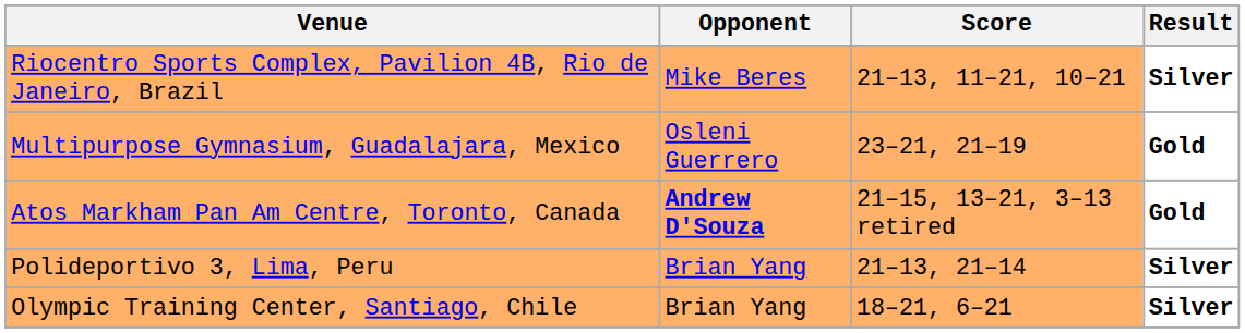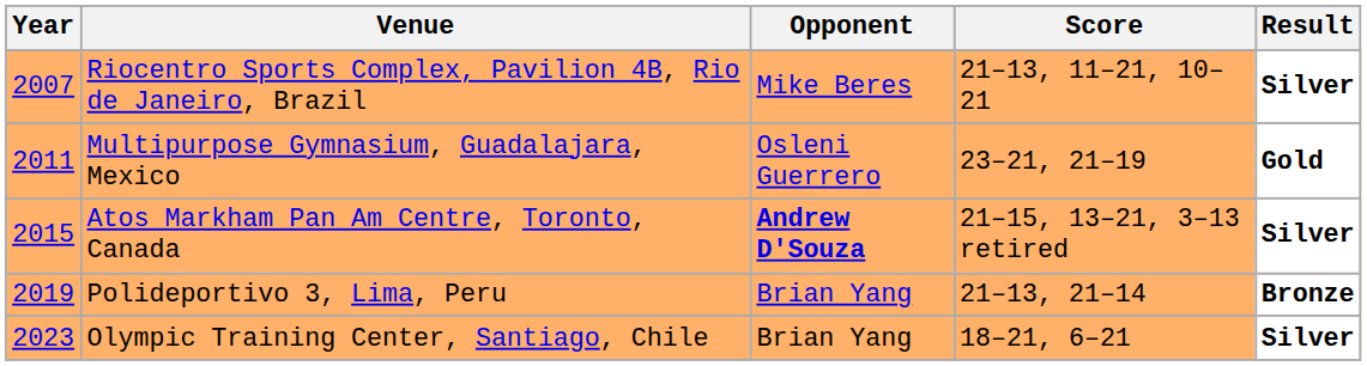 <table class="sortable wikitable" style="font-size: 90%;">
 <tr>
+<th>Year</th>
 <th>Venue</th>
 <th>Opponent</th>
 <th>Score</th>
 <th>Result</th>
 </tr>
 <tr style="background:#FFB069">
+<td align="center"><a href='#'>2007</a></td>
 <td align="left"><a href='#'>Riocentro Sports Complex, Pavilion 4B</a>, <a href='#'>Rio de Janeiro</a>, Brazil</td>
 <td align="left"> <a href='#'>Mike Beres</a></td>
 <td align="left">21–13, 11–21, 10–21</td>
 <td style="text-align:left; background:white"> <strong>Silver</strong></td>
 </tr>
 <tr style="background:#FFB069">
+<td align="center"><a href='#'>2011</a></td>
 <td align="left"><a href='#'>Multipurpose Gymnasium</a>, <a href='#'>Guadalajara</a>, Mexico</td>
 <td align="left"> <a href='#'>Osleni Guerrero</a></td>
 <td align="left">23–21, 21–19</td>
 <td style="text-align:left; background:white"> <strong>Gold</strong></td>
 </tr>
 <tr style="background:#FFB069">
+<td align="center"><a href='#'>2015</a></td>
 <td align="left"><a href='#'>Atos Markham Pan Am Centre</a>, <a href='#'>Toronto</a>, Canada</td>
 <td align="left"><strong> <a href='#'>Andrew D'Souza</a></strong></td>
 <td align="left">21–15, 13–21, 3–13 retired</td>
-<td style="text-align:left; background:white"> <strong>Gold</strong></td>
+<td style="text-align:left; background:white"> <strong>Silver</strong></td>
 </tr>
 <tr style="background:#FFB069">
+<td align="center"><a href='#'>2019</a></td>
 <td align="left">Polideportivo 3, <a href='#'>Lima</a>, Peru</td>
 <td align="left"> <a href='#'>Brian Yang</a></td>
 <td align="left">21–13, 21–14</td>
-<td style="text-align:left; background:white"> <strong>Silver</strong></td>
+<td style="text-align:left; background:white"> <strong>Bronze</strong></td>
 </tr>
 <tr style="background:#FFB069">
+<td align="center"><a href='#'>2023</a></td>
 <td align="left">Olympic Training Center, <a href='#'>Santiago</a>, Chile</td>
 <td align="left"> Brian Yang</td>
 <td align="left">18–21, 6–21</td>
 <td style="text-align:left; background:white"> <strong>Silver</strong></td>
 </tr>
 </table>
